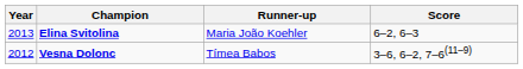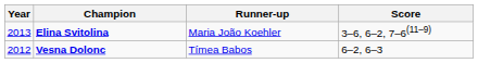 <table class="wikitable" style="font-size:90%">
 <tr>
 <th>Year</th>
 <th width="200">Champion</th>
 <th width="200">Runner-up</th>
 <th width="175">Score</th>
 </tr>
 <tr>
 <td><a href='#'>2013</a></td>
 <td> <strong><a href='#'>Elina Svitolina</a></strong></td>
 <td> <a href='#'>Maria João Koehler</a></td>
-<td>6–2, 6–3</td>
+<td>3–6, 6–2, 7–6<sup>(11–9)</sup></td>
 </tr>
 <tr>
 <td><a href='#'>2012</a></td>
 <td> <strong><a href='#'>Vesna Dolonc</a></strong></td>
 <td> <a href='#'>Tímea Babos</a></td>
-<td>3–6, 6–2, 7–6<sup>(11–9)</sup></td>
+<td>6–2, 6–3</td>
 </tr>
 </table>
